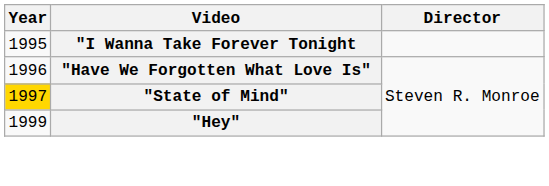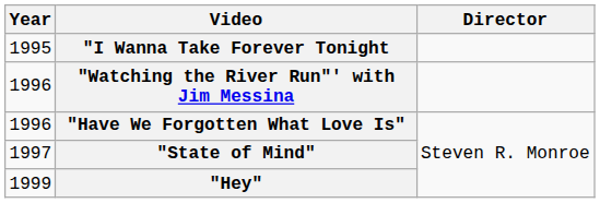 <table class="wikitable plainrowheaders">
 <tr>
 <th>Year</th>
 <th style="width:20em;">Video</th>
 <th>Director</th>
 </tr>
 <tr>
 <td>1995</td>
 <th scope="row">"I Wanna Take Forever Tonight</th>
 <td></td>
 </tr>
 <tr>
 <td>1996</td>
+<th scope="row">"Watching the River Run"' with <a href='#'>Jim Messina</a></th>
+<td></td>
+</tr>
+<tr>
+<td>1996</td>
 <th scope="row">"Have We Forgotten What Love Is"</th>
 <td rowspan="3">Steven R. Monroe</td>
 </tr>
 <tr>
-<td style="background: gold;">1997</td>
+<td>1997</td>
 <th scope="row">"State of Mind"</th>
 </tr>
 <tr>
 <td>1999</td>
 <th scope="row">"Hey"</th>
 </tr>
 </table>
